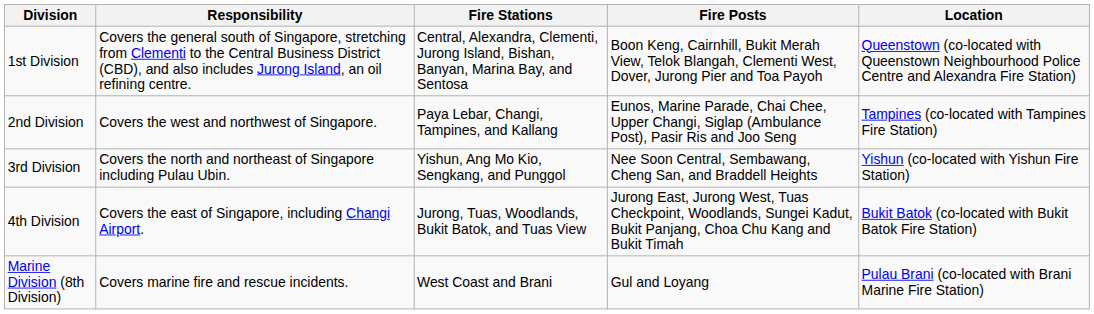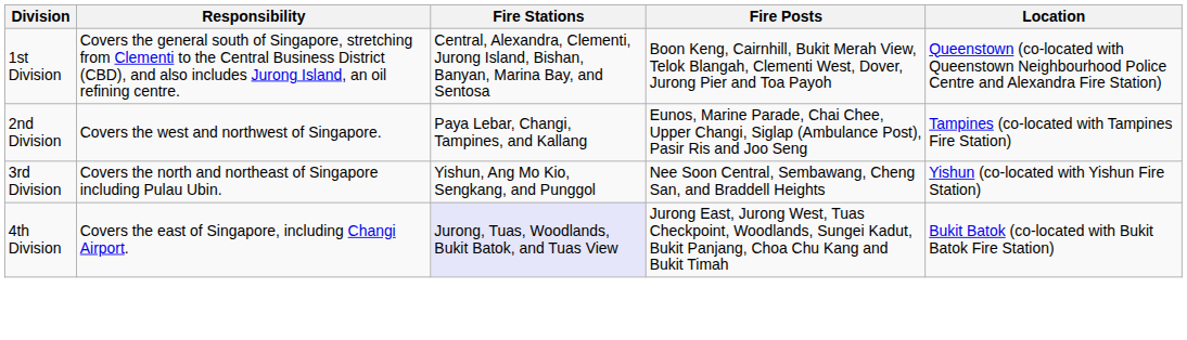 <table class="wikitable">
 <tr>
 <th>Division</th>
 <th>Responsibility</th>
 <th>Fire Stations</th>
 <th>Fire Posts</th>
 <th>Location</th>
 </tr>
 <tr>
 <td>1st Division</td>
 <td>Covers the general south of Singapore, stretching from <a href='#'>Clementi</a> to the Central Business District (CBD), and also includes <a href='#'>Jurong Island</a>, an oil refining centre.</td>
 <td>Central, Alexandra, Clementi, Jurong Island, Bishan, Banyan, Marina Bay, and Sentosa</td>
 <td>Boon Keng, Cairnhill, Bukit Merah View, Telok Blangah, Clementi West, Dover, Jurong Pier and Toa Payoh</td>
 <td><a href='#'>Queenstown</a> (co-located with Queenstown Neighbourhood Police Centre and Alexandra Fire Station)</td>
 </tr>
 <tr>
 <td>2nd Division</td>
 <td>Covers the west and northwest of Singapore.</td>
 <td>Paya Lebar, Changi, Tampines, and Kallang</td>
 <td>Eunos, Marine Parade, Chai Chee, Upper Changi, Siglap (Ambulance Post), Pasir Ris and Joo Seng</td>
 <td><a href='#'>Tampines</a> (co-located with Tampines Fire Station)</td>
 </tr>
 <tr>
 <td>3rd Division</td>
 <td>Covers the north and northeast of Singapore including Pulau Ubin.</td>
 <td>Yishun, Ang Mo Kio, Sengkang, and Punggol</td>
 <td>Nee Soon Central,  Sembawang, Cheng San, and Braddell Heights</td>
 <td><a href='#'>Yishun</a> (co-located with Yishun Fire Station)</td>
 </tr>
 <tr>
 <td>4th Division</td>
 <td>Covers the east of Singapore, including <a href='#'>Changi Airport</a>.</td>
-<td>Jurong, Tuas, Woodlands, Bukit Batok, and Tuas View</td>
+<td style="background: lavender;">Jurong, Tuas, Woodlands, Bukit Batok, and Tuas View</td>
 <td>Jurong East, Jurong West, Tuas Checkpoint, Woodlands, Sungei Kadut, Bukit Panjang, Choa Chu Kang and Bukit Timah</td>
 <td><a href='#'>Bukit Batok</a> (co-located with Bukit Batok Fire Station)</td>
 </tr>
-<tr>
-<td><a href='#'>Marine Division</a> (8th Division)</td>
-<td>Covers marine fire and rescue incidents.</td>
-<td>West Coast and Brani</td>
-<td>Gul and Loyang</td>
-<td><a href='#'>Pulau Brani</a> (co-located with Brani Marine Fire Station)</td>
-</tr>
 </table>
